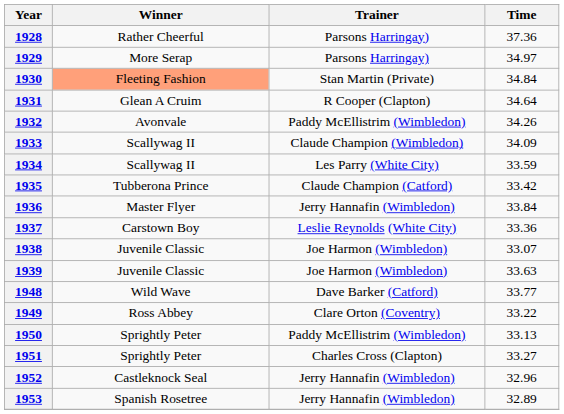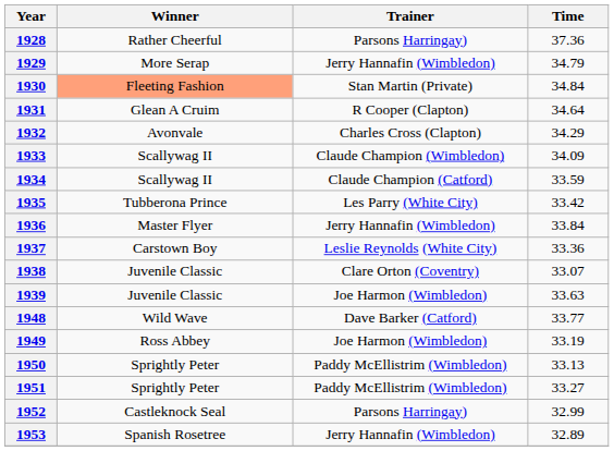 <table class="wikitable collapsible collapsed" style="text-align:center">
 <tr>
 <th width=50>Year</th>
 <th width=250>Winner</th>
 <th width=250>Trainer</th>
 <th width=80>Time</th>
 </tr>
 <tr>
 <th><a href='#'>1928</a></th>
 <td>Rather Cheerful</td>
 <td>Parsons <a href='#'>Harringay)</a></td>
 <td>37.36</td>
 </tr>
 <tr>
 <th><a href='#'>1929</a></th>
 <td>More Serap</td>
-<td>Parsons <a href='#'>Harringay)</a></td>
-<td>34.97</td>
+<td>Jerry Hannafin <a href='#'>(Wimbledon)</a></td>
+<td>34.79</td>
 </tr>
 <tr>
 <th><a href='#'>1930</a></th>
 <td style="background: lightsalmon;">Fleeting Fashion</td>
 <td>Stan Martin (Private)</td>
 <td>34.84</td>
 </tr>
 <tr>
 <th><a href='#'>1931</a></th>
 <td>Glean A Cruim</td>
 <td>R Cooper (Clapton)</td>
 <td>34.64</td>
 </tr>
 <tr>
 <th><a href='#'>1932</a></th>
 <td>Avonvale</td>
-<td>Paddy McEllistrim <a href='#'>(Wimbledon)</a></td>
-<td>34.26</td>
+<td>Charles Cross (Clapton)</td>
+<td>34.29</td>
 </tr>
 <tr>
 <th><a href='#'>1933</a></th>
 <td>Scallywag II</td>
 <td>Claude Champion <a href='#'>(Wimbledon)</a></td>
 <td>34.09</td>
 </tr>
 <tr>
 <th><a href='#'>1934</a></th>
 <td>Scallywag II</td>
-<td>Les Parry <a href='#'>(White City)</a></td>
+<td>Claude Champion <a href='#'>(Catford)</a></td>
 <td>33.59</td>
 </tr>
 <tr>
 <th><a href='#'>1935</a></th>
 <td>Tubberona Prince</td>
-<td>Claude Champion <a href='#'>(Catford)</a></td>
+<td>Les Parry <a href='#'>(White City)</a></td>
 <td>33.42</td>
 </tr>
 <tr>
 <th><a href='#'>1936</a></th>
 <td>Master Flyer</td>
 <td>Jerry Hannafin <a href='#'>(Wimbledon)</a></td>
 <td>33.84</td>
 </tr>
 <tr>
 <th><a href='#'>1937</a></th>
 <td>Carstown Boy</td>
 <td><a href='#'>Leslie Reynolds</a> <a href='#'>(White City)</a></td>
 <td>33.36</td>
 </tr>
 <tr>
 <th><a href='#'>1938</a></th>
 <td>Juvenile Classic</td>
-<td>Joe Harmon <a href='#'>(Wimbledon)</a></td>
+<td>Clare Orton <a href='#'>(Coventry)</a></td>
 <td>33.07</td>
 </tr>
 <tr>
 <th><a href='#'>1939</a></th>
 <td>Juvenile Classic</td>
 <td>Joe Harmon <a href='#'>(Wimbledon)</a></td>
 <td>33.63</td>
 </tr>
 <tr>
 <th><a href='#'>1948</a></th>
 <td>Wild Wave</td>
 <td>Dave Barker <a href='#'>(Catford)</a></td>
 <td>33.77</td>
 </tr>
 <tr>
 <th><a href='#'>1949</a></th>
 <td>Ross Abbey</td>
-<td>Clare Orton <a href='#'>(Coventry)</a></td>
-<td>33.22</td>
+<td>Joe Harmon <a href='#'>(Wimbledon)</a></td>
+<td>33.19</td>
 </tr>
 <tr>
 <th><a href='#'>1950</a></th>
 <td>Sprightly Peter</td>
 <td>Paddy McEllistrim <a href='#'>(Wimbledon)</a></td>
 <td>33.13</td>
 </tr>
 <tr>
 <th><a href='#'>1951</a></th>
 <td>Sprightly Peter</td>
-<td>Charles Cross (Clapton)</td>
+<td>Paddy McEllistrim <a href='#'>(Wimbledon)</a></td>
 <td>33.27</td>
 </tr>
 <tr>
 <th><a href='#'>1952</a></th>
 <td>Castleknock Seal</td>
-<td>Jerry Hannafin <a href='#'>(Wimbledon)</a></td>
-<td>32.96</td>
+<td>Parsons <a href='#'>Harringay)</a></td>
+<td>32.99</td>
 </tr>
 <tr>
 <th><a href='#'>1953</a></th>
 <td>Spanish Rosetree</td>
 <td>Jerry Hannafin <a href='#'>(Wimbledon)</a></td>
 <td>32.89</td>
 </tr>
 <tr>
 </tr>
 </table>
